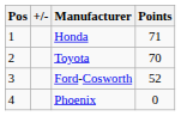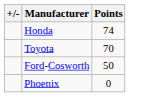 <table class="wikitable" style="font-size: 95%;">
 <tr>
-<th>Pos</th>
 <th>+/-</th>
 <th>Manufacturer</th>
 <th>Points</th>
 </tr>
 <tr>
-<td>1</td>
 <td align="left"></td>
 <td> <a href='#'>Honda</a></td>
-<td align="center">71</td>
+<td align="center">74</td>
 </tr>
 <tr>
-<td>2</td>
 <td align="left"></td>
 <td> <a href='#'>Toyota</a></td>
 <td align="center">70</td>
 </tr>
 <tr>
-<td>3</td>
 <td align="left"></td>
 <td> <a href='#'>Ford</a>-<a href='#'>Cosworth</a></td>
-<td align="center">52</td>
+<td align="center">50</td>
 </tr>
 <tr>
-<td>4</td>
 <td align="left"></td>
 <td> <a href='#'>Phoenix</a></td>
 <td align="center">0</td>
 </tr>
 </table>
